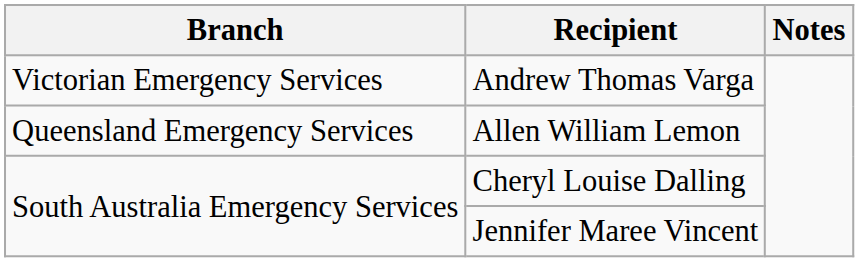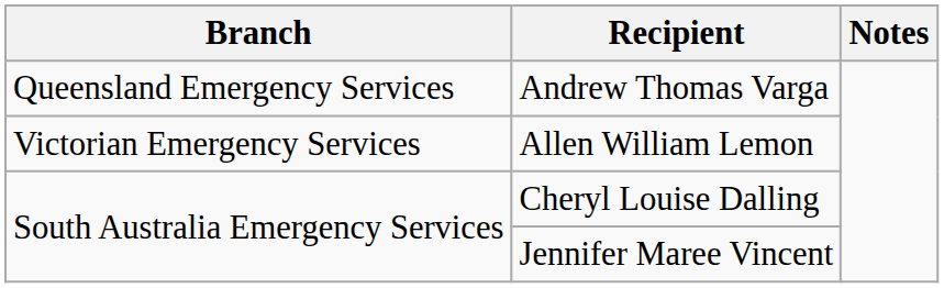 <table class="wikitable" style="font-size:95%;">
 <tr>
 <th>Branch</th>
 <th>Recipient</th>
 <th>Notes</th>
 </tr>
 <tr>
-<td>Victorian Emergency Services</td>
+<td>Queensland Emergency Services</td>
 <td>Andrew Thomas Varga</td>
 <td rowspan=5></td>
 </tr>
 <tr>
-<td>Queensland Emergency Services</td>
+<td>Victorian Emergency Services</td>
 <td>Allen William Lemon</td>
 </tr>
 <tr>
 <td rowspan=2>South Australia Emergency Services</td>
 <td>Cheryl Louise Dalling</td>
 </tr>
 <tr>
 <td>Jennifer Maree Vincent</td>
 </tr>
 </table>
